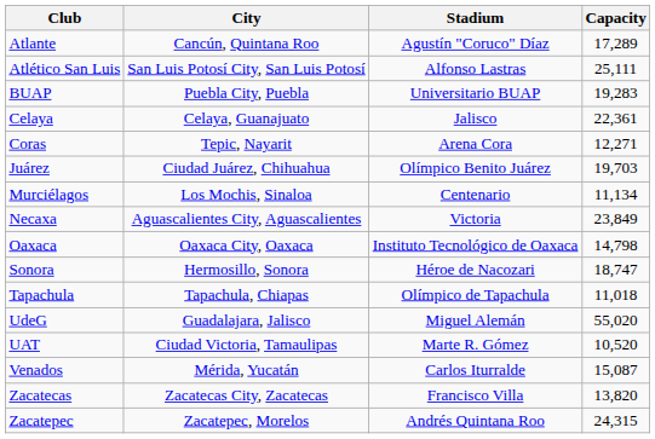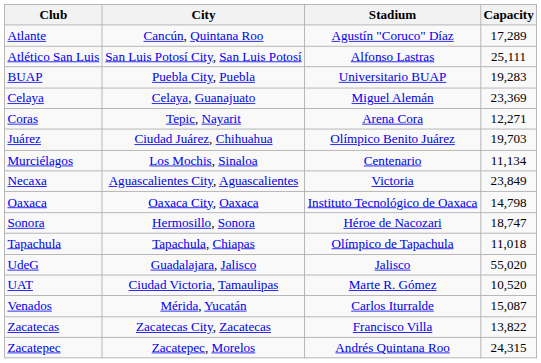 <table class="wikitable sortable" style="text-align: center;">
 <tr>
 <th>Club</th>
 <th>City</th>
 <th>Stadium</th>
 <th>Capacity</th>
 </tr>
 <tr>
 <td align="left"><a href='#'>Atlante</a></td>
 <td><a href='#'>Cancún</a>, <a href='#'>Quintana Roo</a></td>
 <td><a href='#'>Agustín "Coruco" Díaz</a></td>
 <td>17,289</td>
 </tr>
 <tr>
 <td align="left"><a href='#'>Atlético San Luis</a></td>
 <td><a href='#'>San Luis Potosí City</a>, <a href='#'>San Luis Potosí</a></td>
 <td><a href='#'>Alfonso Lastras</a></td>
 <td>25,111</td>
 </tr>
 <tr>
 <td align="left"><a href='#'>BUAP</a></td>
 <td><a href='#'>Puebla City</a>, <a href='#'>Puebla</a></td>
 <td><a href='#'>Universitario BUAP</a></td>
 <td>19,283</td>
 </tr>
 <tr>
 <td align="left"><a href='#'>Celaya</a></td>
 <td><a href='#'>Celaya</a>, <a href='#'>Guanajuato</a></td>
-<td><a href='#'>Jalisco</a></td>
-<td>22,361</td>
+<td><a href='#'>Miguel Alemán</a></td>
+<td>23,369</td>
 </tr>
 <tr>
 <td align="left"><a href='#'>Coras</a></td>
 <td><a href='#'>Tepic</a>, <a href='#'>Nayarit</a></td>
 <td><a href='#'>Arena Cora</a></td>
 <td>12,271</td>
 </tr>
 <tr>
 <td align="left"><a href='#'>Juárez</a></td>
 <td><a href='#'>Ciudad Juárez</a>, <a href='#'>Chihuahua</a></td>
 <td><a href='#'>Olímpico Benito Juárez</a></td>
 <td>19,703</td>
 </tr>
 <tr>
 <td align="left"><a href='#'>Murciélagos</a></td>
 <td><a href='#'>Los Mochis</a>, <a href='#'>Sinaloa</a></td>
 <td><a href='#'>Centenario</a></td>
 <td>11,134</td>
 </tr>
 <tr>
 <td align="left"><a href='#'>Necaxa</a></td>
 <td><a href='#'>Aguascalientes City</a>, <a href='#'>Aguascalientes</a></td>
 <td><a href='#'>Victoria</a></td>
 <td>23,849</td>
 </tr>
 <tr>
 <td align="left"><a href='#'>Oaxaca</a></td>
 <td><a href='#'>Oaxaca City</a>, <a href='#'>Oaxaca</a></td>
 <td><a href='#'>Instituto Tecnológico de Oaxaca</a></td>
 <td>14,798</td>
 </tr>
 <tr>
 <td align="left"><a href='#'>Sonora</a></td>
 <td><a href='#'>Hermosillo</a>, <a href='#'>Sonora</a></td>
 <td><a href='#'>Héroe de Nacozari</a></td>
 <td>18,747</td>
 </tr>
 <tr>
 <td align="left"><a href='#'>Tapachula</a></td>
 <td><a href='#'>Tapachula</a>, <a href='#'>Chiapas</a></td>
 <td><a href='#'>Olímpico de Tapachula</a></td>
 <td>11,018</td>
 </tr>
 <tr>
 <td align="left"><a href='#'>UdeG</a></td>
 <td><a href='#'>Guadalajara</a>, <a href='#'>Jalisco</a></td>
-<td><a href='#'>Miguel Alemán</a></td>
+<td><a href='#'>Jalisco</a></td>
 <td>55,020</td>
 </tr>
 <tr>
 <td align="left"><a href='#'>UAT</a></td>
 <td><a href='#'>Ciudad Victoria</a>, <a href='#'>Tamaulipas</a></td>
 <td><a href='#'>Marte R. Gómez</a></td>
 <td>10,520</td>
 </tr>
 <tr>
 <td align="left"><a href='#'>Venados</a></td>
 <td><a href='#'>Mérida</a>, <a href='#'>Yucatán</a></td>
 <td><a href='#'>Carlos Iturralde</a></td>
 <td>15,087</td>
 </tr>
 <tr>
 <td align="left"><a href='#'>Zacatecas</a></td>
 <td><a href='#'>Zacatecas City</a>, <a href='#'>Zacatecas</a></td>
 <td><a href='#'>Francisco Villa</a></td>
-<td>13,820</td>
+<td>13,822</td>
 </tr>
 <tr>
 <td align="left"><a href='#'>Zacatepec</a></td>
 <td><a href='#'>Zacatepec</a>, <a href='#'>Morelos</a></td>
 <td><a href='#'>Andrés Quintana Roo</a></td>
 <td>24,315</td>
 </tr>
 </table>
